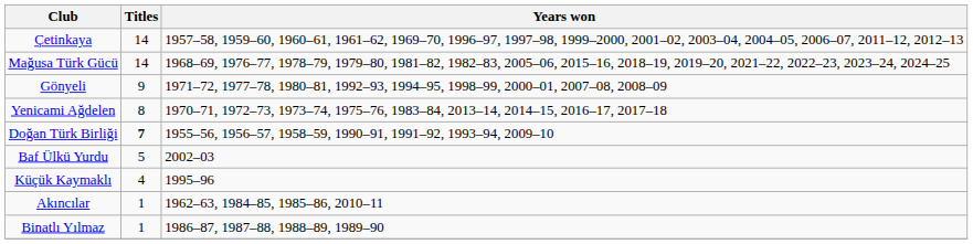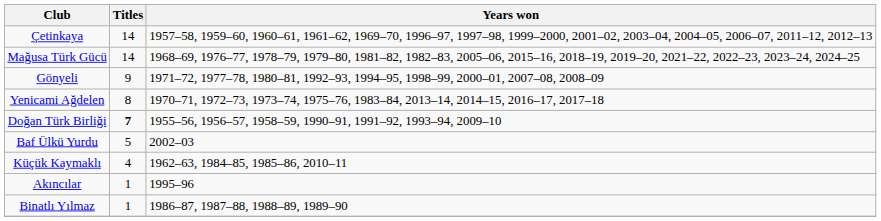 <table class="wikitable sortable" style="font-size: 90%">
 <tr>
 <th>Club</th>
 <th>Titles</th>
 <th>Years won</th>
 </tr>
 <tr>
 <td align=center><a href='#'>Çetinkaya</a></td>
 <td align=center>14</td>
 <td>1957–58, 1959–60, 1960–61, 1961–62, 1969–70, 1996–97, 1997–98, 1999–2000, 2001–02, 2003–04, 2004–05, 2006–07, 2011–12, 2012–13</td>
 </tr>
 <tr>
 <td align=center><a href='#'>Mağusa Türk Gücü</a></td>
 <td align=center>14</td>
 <td>1968–69, 1976–77, 1978–79, 1979–80, 1981–82, 1982–83, 2005–06, 2015–16, 2018–19, 2019–20, 2021–22, 2022–23, 2023–24, 2024–25</td>
 </tr>
 <tr>
 <td align=center><a href='#'>Gönyeli</a></td>
 <td align=center>9</td>
 <td>1971–72, 1977–78, 1980–81, 1992–93, 1994–95, 1998–99, 2000–01, 2007–08, 2008–09</td>
 </tr>
 <tr>
 <td align=center><a href='#'>Yenicami Ağdelen</a></td>
 <td align=center>8</td>
 <td>1970–71, 1972–73, 1973–74, 1975–76, 1983–84, 2013–14, 2014–15, 2016–17, 2017–18</td>
 </tr>
 <tr>
 <td align=center><a href='#'>Doğan Türk Birliği</a></td>
 <td align=center><strong>7</strong></td>
 <td>1955–56, 1956–57, 1958–59, 1990–91, 1991–92, 1993–94, 2009–10</td>
 </tr>
 <tr>
 <td align=center><a href='#'>Baf Ülkü Yurdu</a></td>
 <td align=center>5</td>
 <td>2002–03</td>
 </tr>
 <tr>
 <td align=center><a href='#'>Küçük Kaymaklı</a></td>
 <td align=center>4</td>
-<td>1995–96</td>
+<td>1962–63, 1984–85, 1985–86, 2010–11</td>
 </tr>
 <tr>
 <td align=center><a href='#'>Akıncılar</a></td>
 <td align=center>1</td>
-<td>1962–63, 1984–85, 1985–86, 2010–11</td>
+<td>1995–96</td>
 </tr>
 <tr>
 <td align=center><a href='#'>Binatlı Yılmaz</a></td>
 <td align=center>1</td>
 <td>1986–87, 1987–88, 1988–89, 1989–90</td>
 </tr>
 <tr>
 </tr>
 </table>
